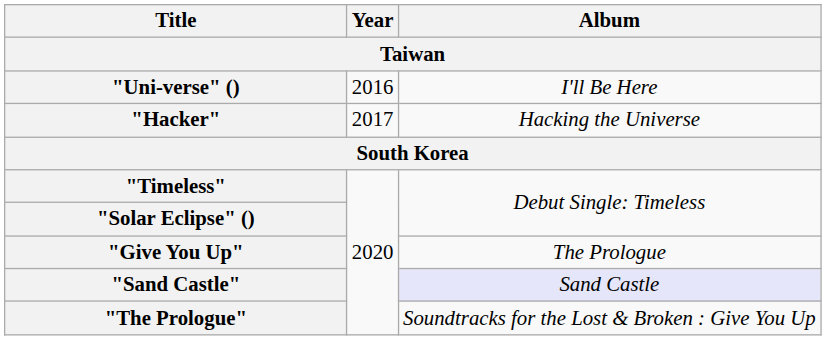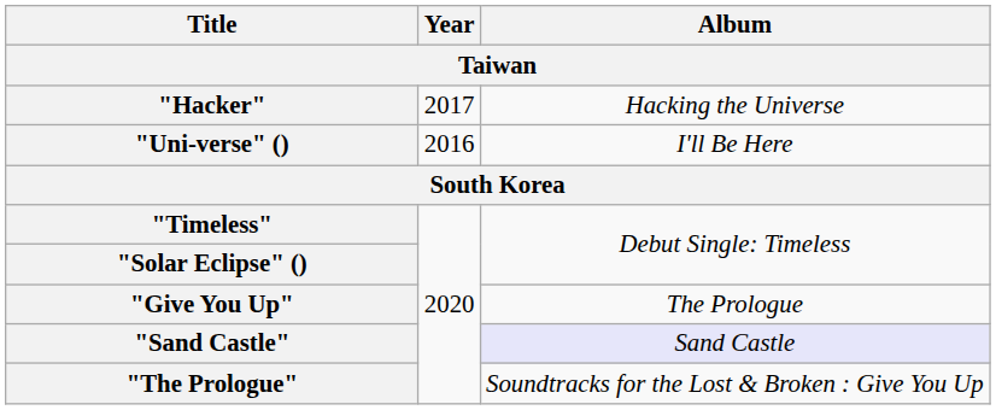 <table class="wikitable plainrowheaders" style="text-align:center;">
 <tr>
 <th scope="col" style="width:16em;">Title</th>
 <th scope="col">Year</th>
 <th scope="col">Album</th>
 </tr>
 <tr>
 <th colspan="3">Taiwan</th>
 </tr>
 <tr>
+<th scope="row">"Hacker"</th>
+<td>2017</td>
+<td><em>Hacking the Universe</em></td>
+</tr>
+<tr>
 <th scope="row">"Uni-verse" ()</th>
 <td>2016</td>
 <td><em>I'll Be Here</em></td>
-</tr>
-<tr>
-<th scope="row">"Hacker"</th>
-<td>2017</td>
-<td><em>Hacking the Universe</em></td>
 </tr>
 <tr>
 <th colspan="3">South Korea</th>
 </tr>
 <tr>
 <th scope="row">"Timeless"</th>
 <td rowspan="5">2020</td>
 <td rowspan="2"><em>Debut Single: Timeless</em></td>
 </tr>
 <tr>
 <th scope="row">"Solar Eclipse" ()<br></th>
 </tr>
 <tr>
 <th scope="row">"Give You Up"</th>
 <td><em>The Prologue</em></td>
 </tr>
 <tr>
 <th scope="row">"Sand Castle"</th>
 <td style="background: lavender;"><em>Sand Castle</em></td>
 </tr>
 <tr>
 <th scope="row">"The Prologue"</th>
 <td><em>Soundtracks for the Lost & Broken : Give You Up</em></td>
 </tr>
 </table>
